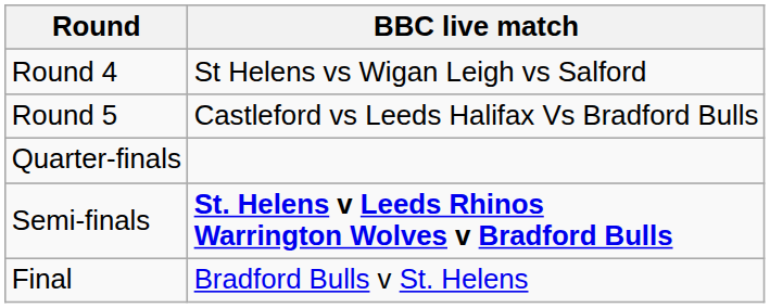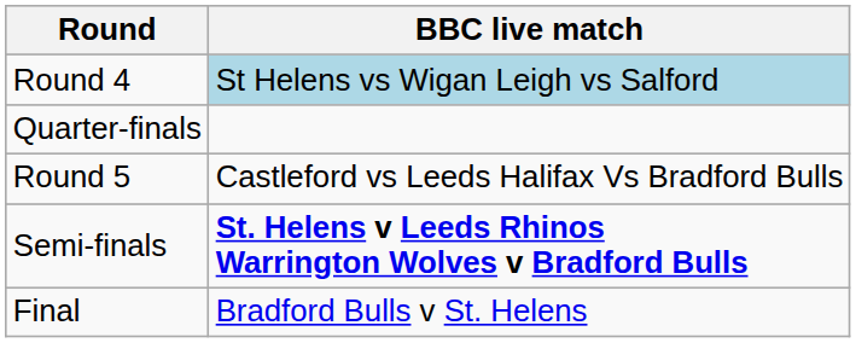 <table class="wikitable">
 <tr>
 <th>Round</th>
 <th>BBC live match</th>
 </tr>
 <tr>
 <td>Round 4</td>
-<td>St Helens vs Wigan Leigh vs Salford</td>
+<td style="background: lightblue;">St Helens vs Wigan Leigh vs Salford</td>
+</tr>
+<tr>
+<td>Quarter-finals<br></td>
+<td></td>
 </tr>
 <tr>
 <td>Round 5</td>
 <td>Castleford vs Leeds Halifax Vs Bradford Bulls</td>
-</tr>
-<tr>
-<td>Quarter-finals<br></td>
-<td></td>
 </tr>
 <tr>
 <td>Semi-finals</td>
 <td><strong><a href='#'>St. Helens</a> v <a href='#'>Leeds Rhinos</a><br><a href='#'>Warrington Wolves</a> v <a href='#'>Bradford Bulls</a></strong></td>
 </tr>
 <tr>
 <td>Final</td>
 <td><a href='#'>Bradford Bulls</a> v <a href='#'>St. Helens</a></td>
 </tr>
 </table>
